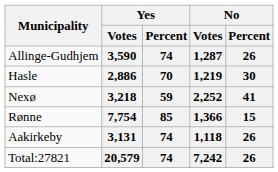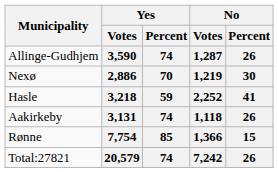 <table class="wikitable" style="float: right;">
 <tr align="center">
 <th rowspan="2">Municipality</th>
 <th colspan="2">Yes</th>
 <th colspan="2">No</th>
 </tr>
 <tr>
 <th>Votes</th>
 <th>Percent</th>
 <th>Votes</th>
 <th>Percent</th>
 </tr>
 <tr>
 <td>Allinge-Gudhjem</td>
 <th>3,590</th>
 <th>74</th>
 <th>1,287</th>
 <th>26</th>
 </tr>
 <tr>
-<td>Hasle</td>
+<td>Nexø</td>
 <th>2,886</th>
 <th>70</th>
 <th>1,219</th>
 <th>30</th>
 </tr>
 <tr>
-<td>Nexø</td>
+<td>Hasle</td>
 <th>3,218</th>
 <th>59</th>
 <th>2,252</th>
 <th>41</th>
+</tr>
+<tr>
+<td>Aakirkeby</td>
+<th>3,131</th>
+<th>74</th>
+<th>1,118</th>
+<th>26</th>
 </tr>
 <tr>
 <td>Rønne</td>
 <th>7,754</th>
 <th>85</th>
 <th>1,366</th>
 <th>15</th>
 </tr>
 <tr>
-<td>Aakirkeby</td>
-<th>3,131</th>
-<th>74</th>
-<th>1,118</th>
-<th>26</th>
-</tr>
-<tr>
 <td>Total:27821</td>
 <th>20,579</th>
 <th>74</th>
 <th>7,242</th>
 <th>26</th>
 </tr>
 </table>
